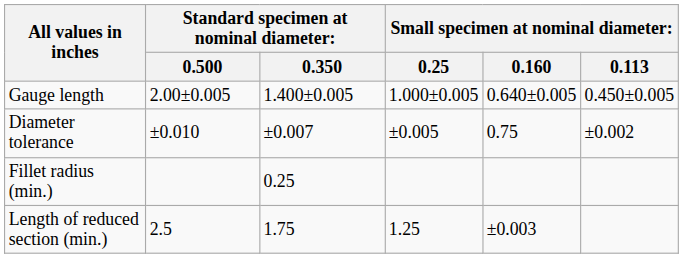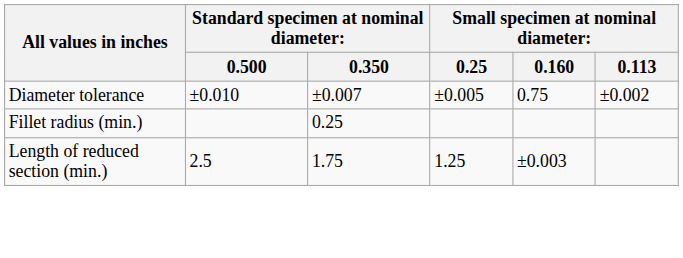 <table class="wikitable">
 <tr>
 <th rowspan=2>All values in inches</th>
 <th colspan=2>Standard specimen at nominal diameter:</th>
 <th colspan=3>Small specimen at nominal diameter:</th>
 </tr>
 <tr>
 <th>0.500</th>
 <th>0.350</th>
 <th>0.25</th>
 <th>0.160</th>
 <th>0.113</th>
-</tr>
-<tr>
-<td>Gauge length</td>
-<td>2.00±0.005</td>
-<td>1.400±0.005</td>
-<td>1.000±0.005</td>
-<td>0.640±0.005</td>
-<td>0.450±0.005</td>
 </tr>
 <tr>
 <td>Diameter tolerance</td>
 <td>±0.010</td>
 <td>±0.007</td>
 <td>±0.005</td>
 <td>0.75</td>
 <td>±0.002</td>
 </tr>
 <tr>
 <td>Fillet radius (min.)</td>
 <td></td>
 <td>0.25</td>
 <td></td>
 <td></td>
 <td></td>
 </tr>
 <tr>
 <td>Length of reduced section (min.)</td>
 <td>2.5</td>
 <td>1.75</td>
 <td>1.25</td>
 <td>±0.003</td>
 <td></td>
 </tr>
 </table>
